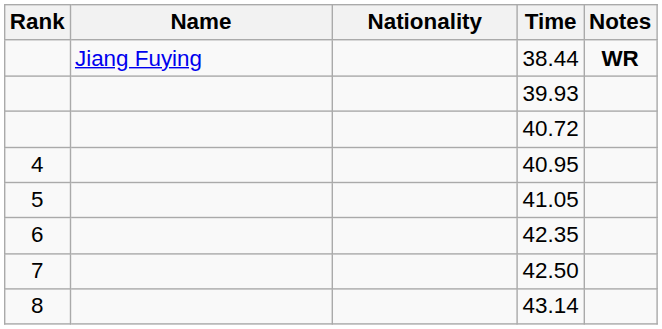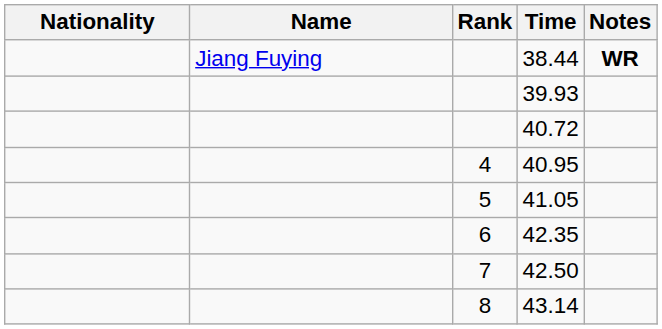 <table class="wikitable sortable" style="text-align:center">
 <tr>
+<th style="width:125px">Nationality</th>
+<th style="width:180px">Name</th>
 <th>Rank</th>
-<th style="width:180px">Name</th>
-<th style="width:125px">Nationality</th>
 <th>Time</th>
 <th>Notes</th>
 </tr>
 <tr>
+<td style="text-align:left;"></td>
+<td style="text-align:left;"><a href='#'>Jiang Fuying</a></td>
 <td></td>
-<td style="text-align:left;"><a href='#'>Jiang Fuying</a></td>
-<td style="text-align:left;"></td>
 <td>38.44</td>
 <td><strong>WR</strong></td>
 </tr>
 <tr>
-<td></td>
 <td style="text-align:left;"></td>
 <td style="text-align:left;"></td>
+<td></td>
 <td>39.93</td>
 <td></td>
 </tr>
 <tr>
-<td></td>
 <td style="text-align:left;"></td>
 <td style="text-align:left;"></td>
+<td></td>
 <td>40.72</td>
 <td></td>
 </tr>
 <tr>
-<td>4</td>
 <td style="text-align:left;"></td>
 <td style="text-align:left;"></td>
+<td>4</td>
 <td>40.95</td>
 <td></td>
 </tr>
 <tr>
-<td>5</td>
 <td style="text-align:left;"></td>
 <td style="text-align:left;"></td>
+<td>5</td>
 <td>41.05</td>
 <td></td>
 </tr>
 <tr>
-<td>6</td>
 <td style="text-align:left;"></td>
 <td style="text-align:left;"></td>
+<td>6</td>
 <td>42.35</td>
 <td></td>
 </tr>
 <tr>
-<td>7</td>
 <td style="text-align:left;"></td>
 <td style="text-align:left;"></td>
+<td>7</td>
 <td>42.50</td>
 <td></td>
 </tr>
 <tr>
-<td>8</td>
 <td style="text-align:left;"></td>
 <td style="text-align:left;"></td>
+<td>8</td>
 <td>43.14</td>
 <td></td>
 </tr>
 </table>
